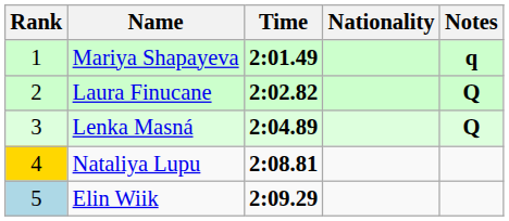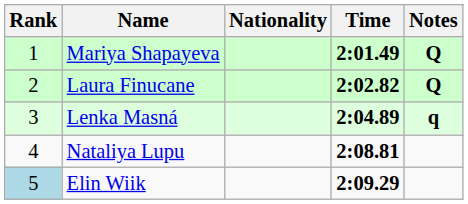 <table class="wikitable sortable" style="text-align:center">
 <tr>
 <th>Rank</th>
 <th>Name</th>
+<th>Nationality</th>
 <th>Time</th>
-<th>Nationality</th>
 <th>Notes</th>
 </tr>
 <tr bgcolor=ccffcc>
 <td>1</td>
 <td align=left><a href='#'>Mariya Shapayeva</a></td>
+<td align=left></td>
 <td><strong>2:01.49</strong></td>
-<td align=left></td>
-<td><strong>q</strong></td>
+<td><strong>Q</strong></td>
 </tr>
 <tr bgcolor=ccffcc>
 <td>2</td>
 <td align=left><a href='#'>Laura Finucane</a></td>
+<td align=left></td>
 <td><strong>2:02.82</strong></td>
-<td align=left></td>
 <td><strong>Q</strong></td>
 </tr>
 <tr bgcolor=ddffdd>
 <td>3</td>
 <td align=left><a href='#'>Lenka Masná</a></td>
+<td align=left></td>
 <td><strong>2:04.89</strong></td>
-<td align=left></td>
-<td><strong>Q</strong></td>
+<td><strong>q</strong></td>
 </tr>
 <tr>
-<td style="background: gold;">4</td>
+<td>4</td>
 <td align=left><a href='#'>Nataliya Lupu</a></td>
+<td align=left></td>
 <td><strong>2:08.81</strong></td>
-<td align=left></td>
 <td></td>
 </tr>
 <tr>
 <td style="background: lightblue;">5</td>
 <td align=left><a href='#'>Elin Wiik</a></td>
+<td align=left></td>
 <td><strong>2:09.29</strong></td>
-<td align=left></td>
 <td></td>
 </tr>
 </table>
